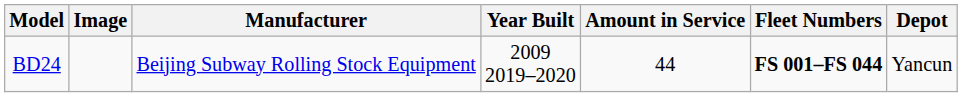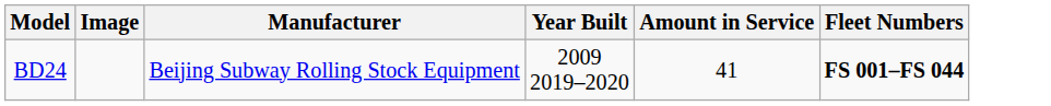 <table class="wikitable" style="border-collapse: collapse; text-align: center;">
 <tr>
 <th>Model</th>
 <th>Image</th>
 <th>Manufacturer</th>
 <th>Year Built</th>
 <th>Amount in Service</th>
 <th>Fleet Numbers</th>
-<th>Depot</th>
 </tr>
 <tr>
 <td><a href='#'>BD24</a></td>
 <td></td>
 <td><a href='#'>Beijing Subway Rolling Stock Equipment</a></td>
 <td>2009<br>2019–2020</td>
-<td>44</td>
+<td>41</td>
 <td><strong>FS 001–FS 044</strong></td>
-<td>Yancun</td>
 </tr>
 </table>
